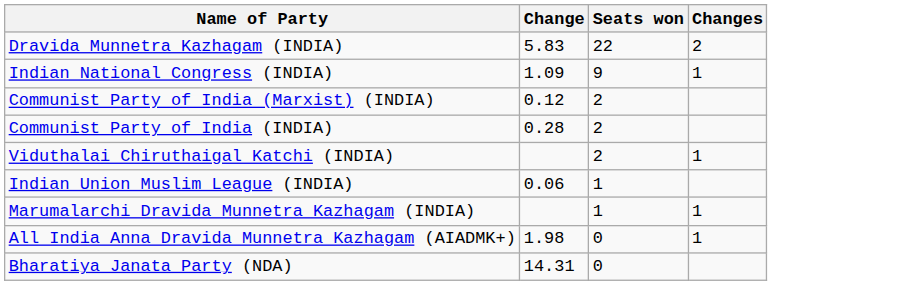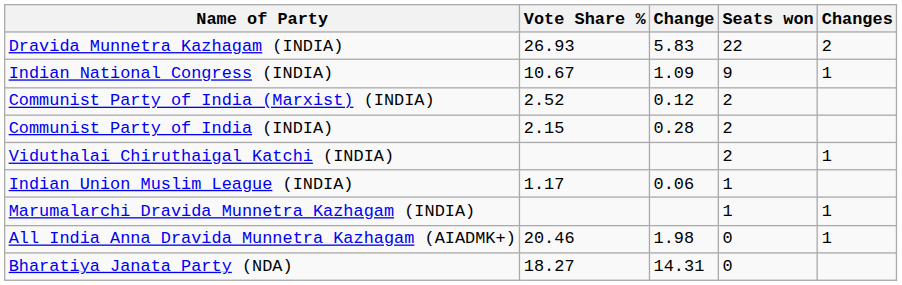 <table class="wikitable sortable">
 <tr>
 <th>Name of Party</th>
+<th>Vote Share %</th>
 <th>Change</th>
 <th>Seats won</th>
 <th>Changes</th>
 </tr>
 <tr>
 <td><a href='#'>Dravida Munnetra Kazhagam</a> (INDIA)</td>
+<td>26.93</td>
 <td> 5.83</td>
 <td>22</td>
 <td> 2</td>
 </tr>
 <tr>
 <td><a href='#'>Indian National Congress</a> (INDIA)</td>
+<td>10.67</td>
 <td> 1.09</td>
 <td>9</td>
 <td> 1</td>
 </tr>
 <tr>
 <td><a href='#'>Communist Party of India (Marxist)</a> (INDIA)</td>
+<td>2.52</td>
 <td> 0.12</td>
 <td>2</td>
 <td></td>
 </tr>
 <tr>
 <td><a href='#'>Communist Party of India</a> (INDIA)</td>
+<td>2.15</td>
 <td> 0.28</td>
 <td>2</td>
 <td></td>
 </tr>
 <tr>
 <td><a href='#'>Viduthalai Chiruthaigal Katchi</a> (INDIA)</td>
 <td></td>
+<td></td>
 <td>2</td>
 <td> 1</td>
 </tr>
 <tr>
 <td><a href='#'>Indian Union Muslim League</a> (INDIA)</td>
+<td>1.17</td>
 <td> 0.06</td>
 <td>1</td>
 <td></td>
 </tr>
 <tr>
 <td><a href='#'>Marumalarchi Dravida Munnetra Kazhagam</a> (INDIA)</td>
 <td></td>
+<td></td>
 <td>1</td>
 <td> 1</td>
 </tr>
 <tr>
 <td><a href='#'>All India Anna Dravida Munnetra Kazhagam</a> (AIADMK+)</td>
+<td>20.46</td>
 <td> 1.98</td>
 <td>0</td>
 <td> 1</td>
 </tr>
 <tr>
 <td><a href='#'>Bharatiya Janata Party</a> (NDA)</td>
+<td>18.27</td>
 <td> 14.31</td>
 <td>0</td>
 <td></td>
 </tr>
 </table>
